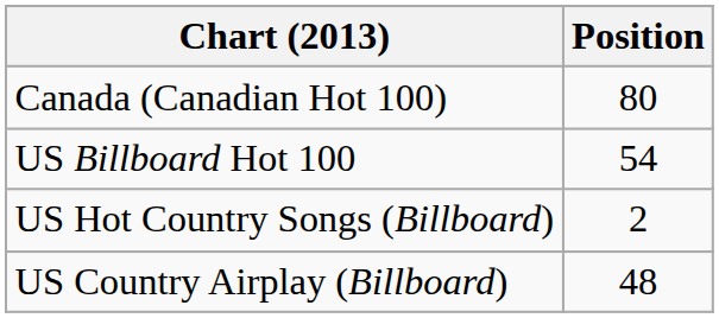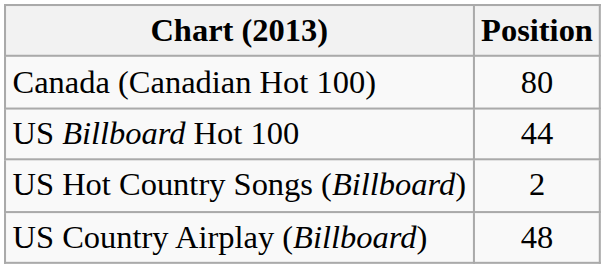 <table class="wikitable sortable">
 <tr>
 <th scope="col">Chart (2013)</th>
 <th scope="col">Position</th>
 </tr>
 <tr>
 <td>Canada (Canadian Hot 100)</td>
 <td align="center">80</td>
 </tr>
 <tr>
 <td>US <em>Billboard</em> Hot 100</td>
-<td align="center">54</td>
+<td align="center">44</td>
 </tr>
 <tr>
 <td>US Hot Country Songs (<em>Billboard</em>)</td>
 <td align="center">2</td>
 </tr>
 <tr>
 <td>US Country Airplay (<em>Billboard</em>)</td>
 <td align="center">48</td>
 </tr>
 </table>
